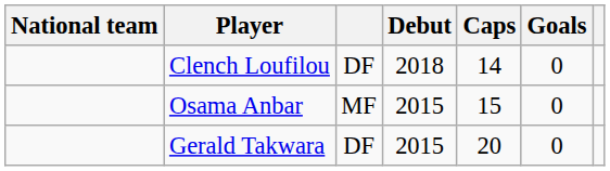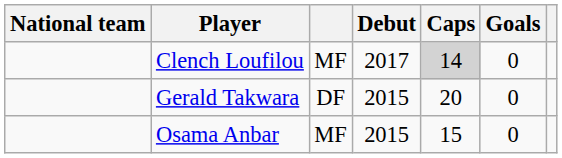 <table class="wikitable sortable" style="text-align:center; font-size:95%;">
 <tr>
 <th>National team</th>
 <th>Player</th>
 <th></th>
 <th>Debut</th>
 <th>Caps</th>
 <th>Goals</th>
 <th></th>
 </tr>
 <tr>
 <td style="text-align:left;"></td>
 <td style="text-align:left;" data-sort-value="Loufilou"><a href='#'>Clench Loufilou</a></td>
+<td>MF</td>
+<td>2017</td>
+<td style="background: lightgrey;">14</td>
+<td>0</td>
+<td style="text-align:left;"></td>
+</tr>
+<tr>
+<td style="text-align:left;"></td>
+<td style="text-align:left;" data-sort-value="Takwara"><a href='#'>Gerald Takwara</a></td>
 <td>DF</td>
-<td>2018</td>
-<td>14</td>
+<td>2015</td>
+<td>20</td>
 <td>0</td>
 <td style="text-align:left;"></td>
 </tr>
 <tr>
 <td style="text-align:left;"></td>
 <td style="text-align:left;" data-sort-value="Anbar"><a href='#'>Osama Anbar</a></td>
 <td>MF</td>
 <td>2015</td>
 <td>15</td>
 <td>0</td>
 <td style="text-align:left;"></td>
 </tr>
-<tr>
-<td style="text-align:left;"></td>
-<td style="text-align:left;" data-sort-value="Takwara"><a href='#'>Gerald Takwara</a></td>
-<td>DF</td>
-<td>2015</td>
-<td>20</td>
-<td>0</td>
-<td style="text-align:left;"></td>
-</tr>
 </table>
